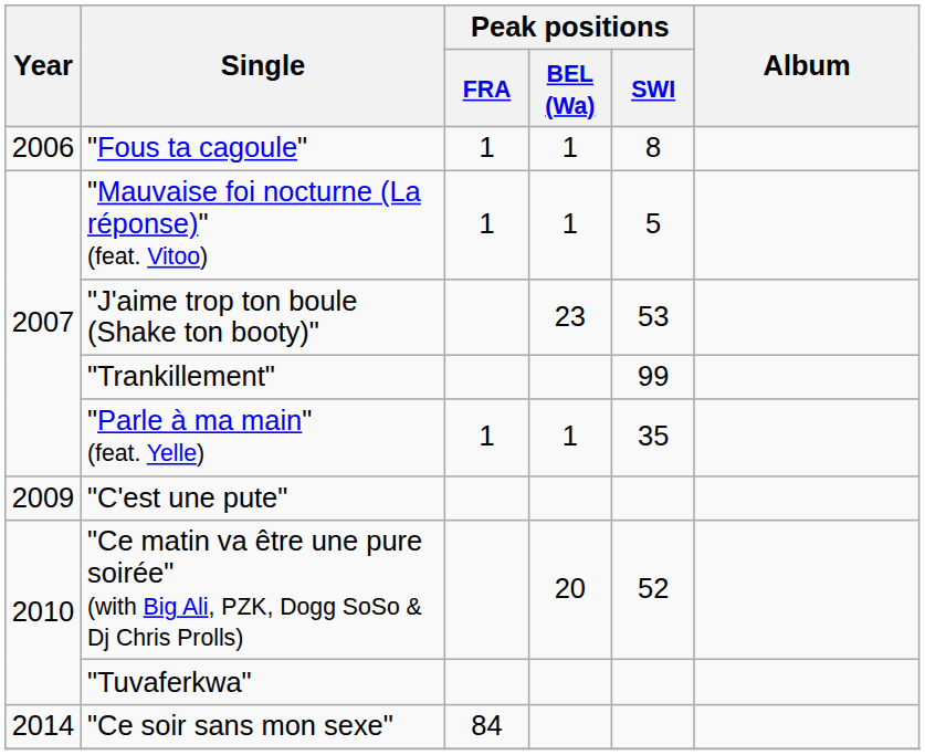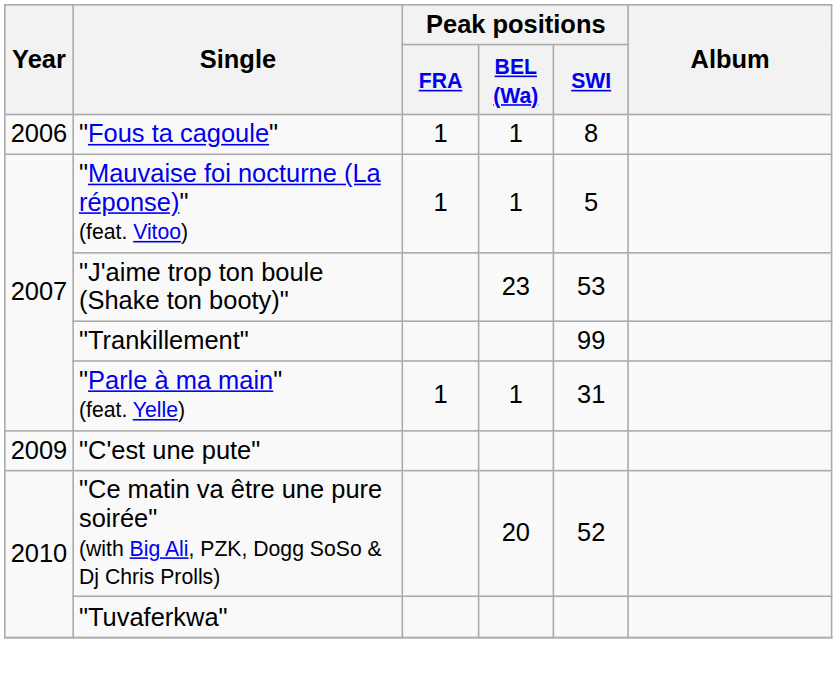 <table class="wikitable">
 <tr>
 <th align="center" rowspan="2" width="10">Year</th>
 <th align="center" rowspan="2" width="200">Single</th>
 <th align="center" colspan="3" width="30">Peak positions</th>
 <th align="center" rowspan="2" width="120">Album</th>
 </tr>
 <tr>
 <th width="40"><small><a href='#'>FRA</a><br></small></th>
 <th width="40"><small><a href='#'>BEL <br>(Wa)</a></small></th>
 <th width="40"><small><a href='#'>SWI</a></small></th>
 </tr>
 <tr>
 <td>2006</td>
 <td>"<a href='#'>Fous ta cagoule</a>"</td>
 <td align="center">1</td>
 <td align="center">1</td>
 <td align="center">8</td>
 <td align="center"></td>
 </tr>
 <tr>
 <td rowspan=4>2007</td>
 <td>"<a href='#'>Mauvaise foi nocturne (La réponse)</a>"<br><small>(feat. <a href='#'>Vitoo</a>)</small></td>
 <td align="center">1</td>
 <td align="center">1</td>
 <td align="center">5</td>
 <td align="center"></td>
 </tr>
 <tr>
 <td>"J'aime trop ton boule (Shake ton booty)"</td>
 <td align="center"></td>
 <td align="center">23</td>
 <td align="center">53</td>
 <td align="center"></td>
 </tr>
 <tr>
 <td>"Trankillement"</td>
 <td align="center"></td>
 <td align="center"></td>
 <td align="center">99</td>
 <td align="center"></td>
 </tr>
 <tr>
 <td>"<a href='#'>Parle à ma main</a>" <br><small>(feat. <a href='#'>Yelle</a>)</small></td>
 <td align="center">1</td>
 <td align="center">1</td>
-<td align="center">35</td>
+<td align="center">31</td>
 <td align="center"></td>
 </tr>
 <tr>
 <td rowspan=1>2009</td>
 <td>"C'est une pute"</td>
 <td align="center"></td>
 <td align="center"></td>
 <td align="center"></td>
 <td align="center"></td>
 </tr>
 <tr>
 <td rowspan=2>2010</td>
 <td>"Ce matin va être une pure soirée"<br><small>(with <a href='#'>Big Ali</a>, PZK, Dogg SoSo & Dj Chris Prolls)</small></td>
 <td align="center"></td>
 <td align="center">20</td>
 <td align="center">52</td>
 <td align="center"></td>
 </tr>
 <tr>
 <td>"Tuvaferkwa"</td>
 <td align="center"></td>
 <td align="center"></td>
 <td align="center"></td>
 <td align="center"></td>
 </tr>
 <tr>
-<td rowspan=1>2014</td>
-<td>"Ce soir sans mon sexe"</td>
-<td align="center">84</td>
-<td align="center"></td>
-<td align="center"></td>
-<td align="center"></td>
-</tr>
-<tr>
 </tr>
 </table>
